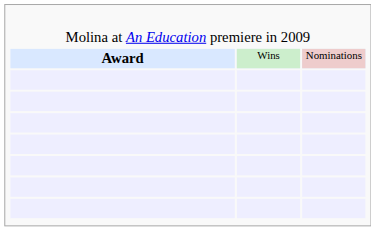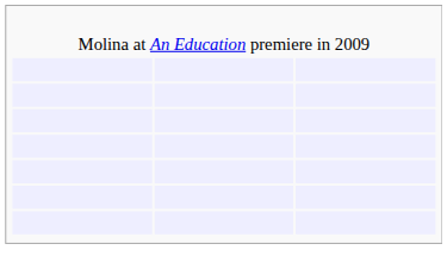 <table class="infobox" style="width: 25em; text-align: left; font-size: 90%; vertical-align: middle;">
 <tr>
 <td colspan="3" style="text-align:center;"><br>Molina at <em><a href='#'>An Education</a></em> premiere in 2009</td>
-</tr>
-<tr bgcolor=#D9E8FF style="text-align:center;">
-<th style="vertical-align: middle;">Award</th>
-<td style="background:#cceecc; font-size:8pt;" width="60px">Wins</td>
-<td style="background:#eecccc; font-size:8pt;" width="60px">Nominations</td>
 </tr>
 <tr bgcolor=#eeeeff>
 <td align="center"><br></td>
 <td></td>
 <td></td>
 </tr>
 <tr bgcolor=#eeeeff>
 <td align="center"><br></td>
 <td></td>
 <td></td>
 </tr>
 <tr bgcolor=#eeeeff>
 <td align="center"><br></td>
 <td></td>
 <td></td>
 </tr>
 <tr bgcolor=#eeeeff>
 <td align="center"><br></td>
 <td></td>
 <td></td>
 </tr>
 <tr bgcolor=#eeeeff>
 <td align="center"><br></td>
 <td></td>
 <td></td>
 </tr>
 <tr bgcolor=#eeeeff>
 <td align="center"><br></td>
 <td></td>
 <td></td>
 </tr>
 <tr bgcolor=#eeeeff>
 <td align="center"><br></td>
 <td></td>
 <td></td>
 </tr>
 <tr bgcolor=#eeeeff>
 </tr>
 </table>
